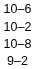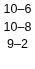 <table style="text-align:center">
 <tr>
 <th width=200></th>
 <th width=100></th>
 <th width=200></th>
 </tr>
 <tr>
 <td align=right><strong></strong></td>
 <td>10–6</td>
 <td align=left></td>
 </tr>
 <tr>
 <td align=right><strong></strong></td>
-<td>10–2</td>
-<td align=left></td>
-</tr>
-<tr>
-<td align=right><strong></strong></td>
 <td>10–8</td>
 <td align=left></td>
 </tr>
 <tr>
 <td align=right><strong></strong></td>
 <td>9–2</td>
 <td align=left></td>
 </tr>
 </table>
